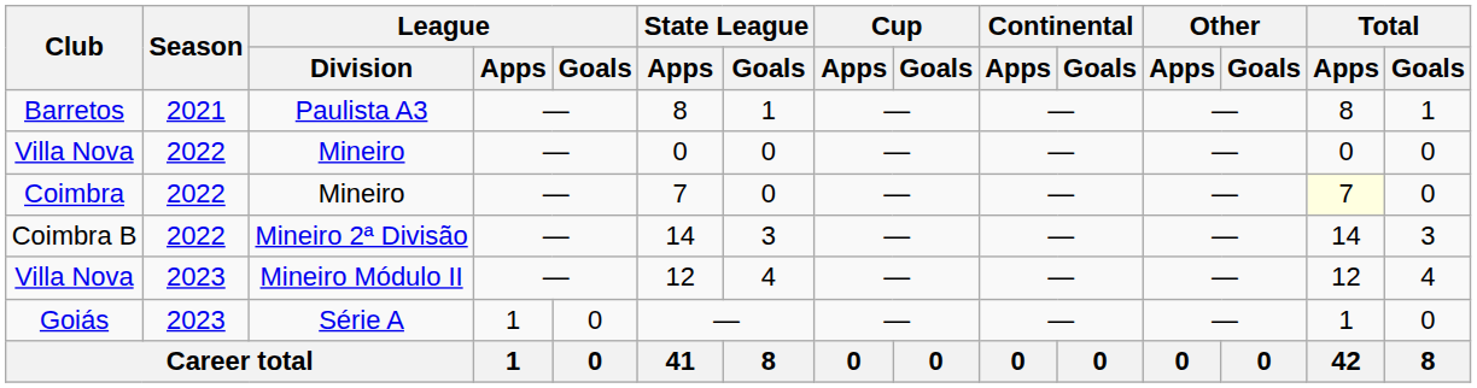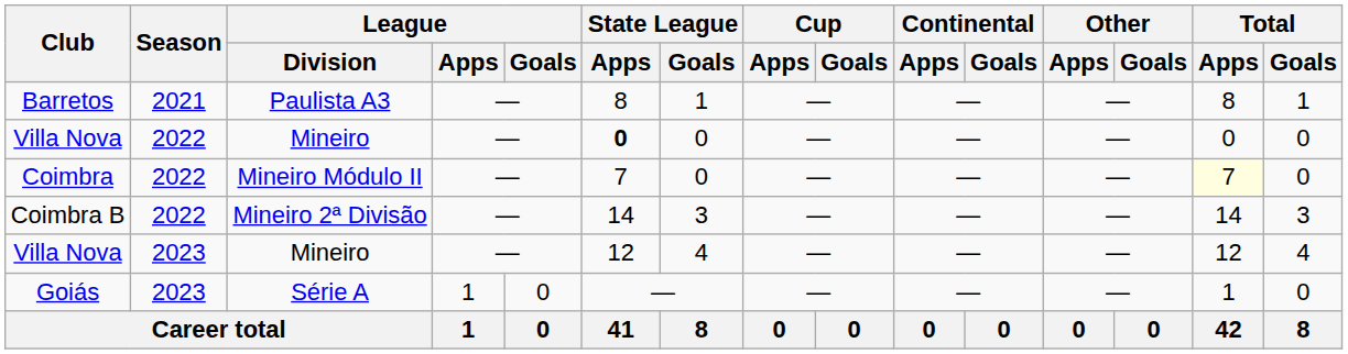 <table class="wikitable" style="text-align: center;">
 <tr>
 <th rowspan="2">Club</th>
 <th rowspan="2">Season</th>
 <th colspan="3">League</th>
 <th colspan="2">State League</th>
 <th colspan="2">Cup</th>
 <th colspan="2">Continental</th>
 <th colspan="2">Other</th>
 <th colspan="2">Total</th>
 </tr>
 <tr>
 <th>Division</th>
 <th>Apps</th>
 <th>Goals</th>
 <th>Apps</th>
 <th>Goals</th>
 <th>Apps</th>
 <th>Goals</th>
 <th>Apps</th>
 <th>Goals</th>
 <th>Apps</th>
 <th>Goals</th>
 <th>Apps</th>
 <th>Goals</th>
 </tr>
 <tr>
 <td valign="center"><a href='#'>Barretos</a></td>
 <td><a href='#'>2021</a></td>
 <td><a href='#'>Paulista A3</a></td>
 <td colspan="2">—</td>
 <td>8</td>
 <td>1</td>
 <td colspan="2">—</td>
 <td colspan="2">—</td>
 <td colspan="2">—</td>
 <td>8</td>
 <td>1</td>
 </tr>
 <tr>
 <td valign="center"><a href='#'>Villa Nova</a></td>
 <td><a href='#'>2022</a></td>
 <td><a href='#'>Mineiro</a></td>
 <td colspan="2">—</td>
-<td>0</td>
+<td><strong>0</strong></td>
 <td>0</td>
 <td colspan="2">—</td>
 <td colspan="2">—</td>
 <td colspan="2">—</td>
 <td>0</td>
 <td>0</td>
 </tr>
 <tr>
 <td valign="center"><a href='#'>Coimbra</a></td>
 <td><a href='#'>2022</a></td>
-<td>Mineiro</td>
+<td><a href='#'>Mineiro Módulo II</a></td>
 <td colspan="2">—</td>
 <td>7</td>
 <td>0</td>
 <td colspan="2">—</td>
 <td colspan="2">—</td>
 <td colspan="2">—</td>
 <td style="background: lightyellow;">7</td>
 <td>0</td>
 </tr>
 <tr>
 <td valign="center">Coimbra B</td>
 <td><a href='#'>2022</a></td>
 <td><a href='#'>Mineiro 2ª Divisão</a></td>
 <td colspan="2">—</td>
 <td>14</td>
 <td>3</td>
 <td colspan="2">—</td>
 <td colspan="2">—</td>
 <td colspan="2">—</td>
 <td>14</td>
 <td>3</td>
 </tr>
 <tr>
 <td valign="center"><a href='#'>Villa Nova</a></td>
 <td><a href='#'>2023</a></td>
-<td><a href='#'>Mineiro Módulo II</a></td>
+<td>Mineiro</td>
 <td colspan="2">—</td>
 <td>12</td>
 <td>4</td>
 <td colspan="2">—</td>
 <td colspan="2">—</td>
 <td colspan="2">—</td>
 <td>12</td>
 <td>4</td>
 </tr>
 <tr>
 <td valign="center"><a href='#'>Goiás</a></td>
 <td><a href='#'>2023</a></td>
 <td><a href='#'>Série A</a></td>
 <td>1</td>
 <td>0</td>
 <td colspan="2">—</td>
 <td colspan="2">—</td>
 <td colspan="2">—</td>
 <td colspan="2">—</td>
 <td>1</td>
 <td>0</td>
 </tr>
 <tr>
 <th colspan="3"><strong>Career total</strong></th>
 <th>1</th>
 <th>0</th>
 <th>41</th>
 <th>8</th>
 <th>0</th>
 <th>0</th>
 <th>0</th>
 <th>0</th>
 <th>0</th>
 <th>0</th>
 <th>42</th>
 <th>8</th>
 </tr>
 </table>
